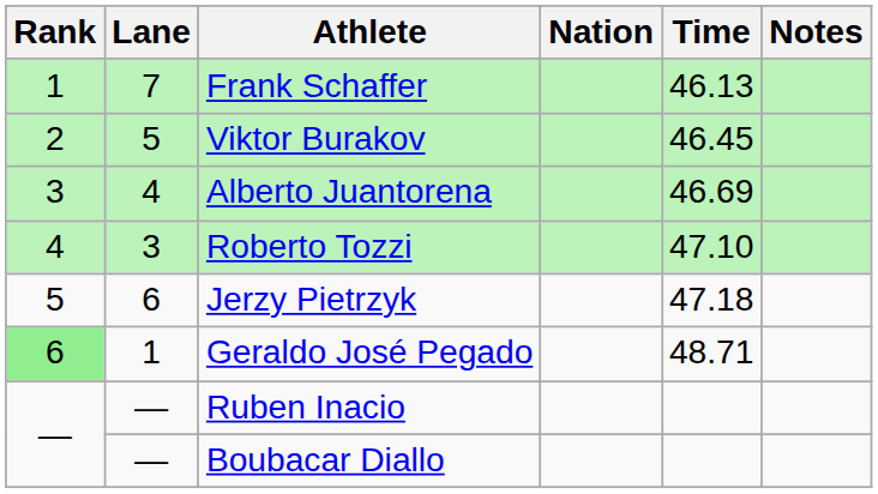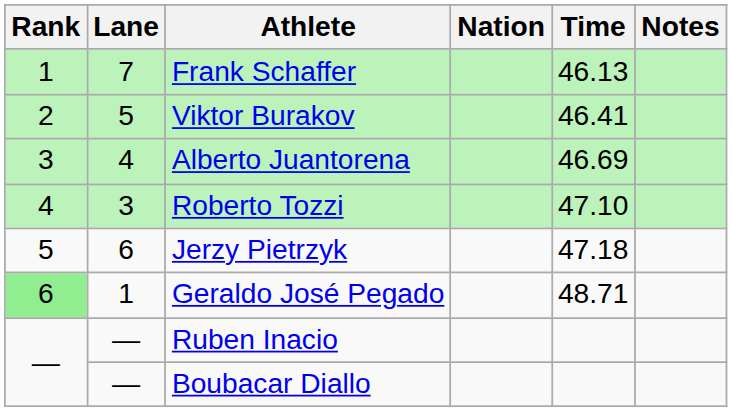 <table class="wikitable sortable" style="text-align:center">
 <tr>
 <th>Rank</th>
 <th>Lane</th>
 <th>Athlete</th>
 <th>Nation</th>
 <th>Time</th>
 <th>Notes</th>
 </tr>
 <tr style="background:#bbf3bb;">
 <td>1</td>
 <td>7</td>
 <td align=left><a href='#'>Frank Schaffer</a></td>
 <td align=left></td>
 <td>46.13</td>
 <td></td>
 </tr>
 <tr style="background:#bbf3bb;">
 <td>2</td>
 <td>5</td>
 <td align=left><a href='#'>Viktor Burakov</a></td>
 <td align=left></td>
-<td>46.45</td>
+<td>46.41</td>
 <td></td>
 </tr>
 <tr style="background:#bbf3bb;">
 <td>3</td>
 <td>4</td>
 <td align=left><a href='#'>Alberto Juantorena</a></td>
 <td align=left></td>
 <td>46.69</td>
 <td></td>
 </tr>
 <tr style="background:#bbf3bb;">
 <td>4</td>
 <td>3</td>
 <td align=left><a href='#'>Roberto Tozzi</a></td>
 <td align=left></td>
 <td>47.10</td>
 <td></td>
 </tr>
 <tr>
 <td>5</td>
 <td>6</td>
 <td align=left><a href='#'>Jerzy Pietrzyk</a></td>
 <td align=left></td>
 <td>47.18</td>
 <td></td>
 </tr>
 <tr>
 <td style="background: lightgreen;">6</td>
 <td>1</td>
 <td align=left><a href='#'>Geraldo José Pegado</a></td>
 <td align=left></td>
 <td>48.71</td>
 <td></td>
 </tr>
 <tr>
 <td rowspan=2 data-sort-value=7>—</td>
 <td>—</td>
 <td align=left><a href='#'>Ruben Inacio</a></td>
 <td align=left></td>
 <td></td>
 <td></td>
 </tr>
 <tr>
 <td>—</td>
 <td align=left><a href='#'>Boubacar Diallo</a></td>
 <td align=left></td>
 <td></td>
 <td></td>
 </tr>
 </table>
